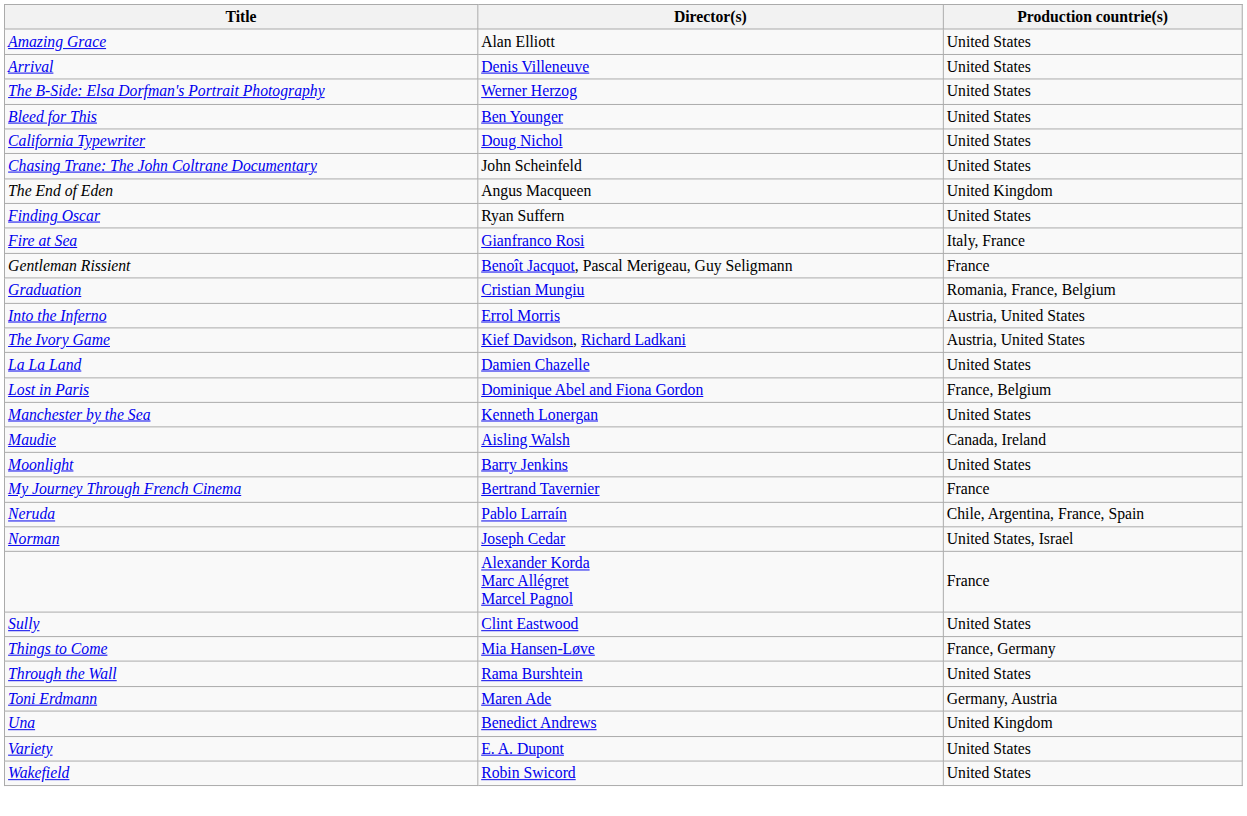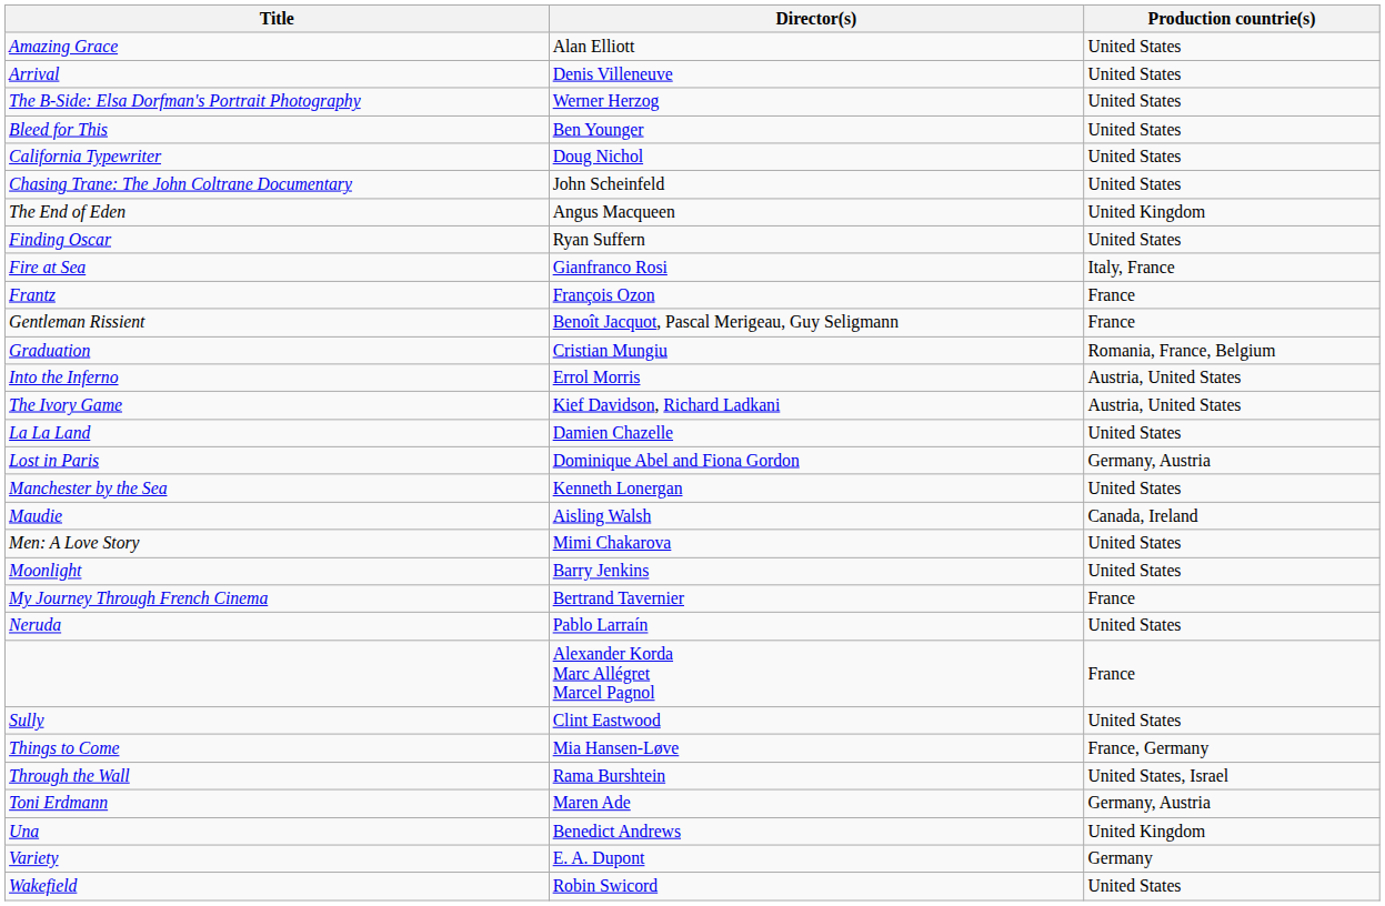 <table class="sortable wikitable" style="width:100%; margin-bottom:4px" cellpadding="5">
 <tr>
 <th scope="col">Title</th>
 <th scope="col">Director(s)</th>
 <th scope="col">Production countrie(s)</th>
 </tr>
 <tr>
 <td><em><a href='#'>Amazing Grace</a></em></td>
 <td>Alan Elliott</td>
 <td>United States</td>
 </tr>
 <tr>
 <td><em><a href='#'>Arrival</a></em></td>
 <td><a href='#'>Denis Villeneuve</a></td>
 <td>United States</td>
 </tr>
 <tr>
 <td><em><a href='#'>The B-Side: Elsa Dorfman's Portrait Photography</a></em></td>
 <td><a href='#'>Werner Herzog</a></td>
 <td>United States</td>
 </tr>
 <tr>
 <td><em><a href='#'>Bleed for This</a></em></td>
 <td><a href='#'>Ben Younger</a></td>
 <td>United States</td>
 </tr>
 <tr>
 <td><em><a href='#'>California Typewriter</a></em></td>
 <td><a href='#'>Doug Nichol</a></td>
 <td>United States</td>
 </tr>
 <tr>
 <td><em><a href='#'>Chasing Trane: The John Coltrane Documentary</a></em></td>
 <td>John Scheinfeld</td>
 <td>United States</td>
 </tr>
 <tr>
 <td><em>The End of Eden</em></td>
 <td>Angus Macqueen</td>
 <td>United Kingdom</td>
 </tr>
 <tr>
 <td><em><a href='#'>Finding Oscar</a></em></td>
 <td>Ryan Suffern</td>
 <td>United States</td>
 </tr>
 <tr>
 <td><em><a href='#'>Fire at Sea</a></em></td>
 <td><a href='#'>Gianfranco Rosi</a></td>
 <td>Italy, France</td>
 </tr>
 <tr>
+<td><em><a href='#'>Frantz</a></em></td>
+<td><a href='#'>François Ozon</a></td>
+<td>France</td>
+</tr>
+<tr>
 <td><em>Gentleman Rissient</em></td>
 <td><a href='#'>Benoît Jacquot</a>, Pascal Merigeau, Guy Seligmann</td>
 <td>France</td>
 </tr>
 <tr>
 <td><em><a href='#'>Graduation</a></em></td>
 <td><a href='#'>Cristian Mungiu</a></td>
 <td>Romania, France, Belgium</td>
 </tr>
 <tr>
 <td><em><a href='#'>Into the Inferno</a></em></td>
 <td><a href='#'>Errol Morris</a></td>
 <td>Austria, United States</td>
 </tr>
 <tr>
 <td><em><a href='#'>The Ivory Game</a></em></td>
 <td><a href='#'>Kief Davidson</a>, <a href='#'>Richard Ladkani</a></td>
 <td>Austria, United States</td>
 </tr>
 <tr>
 <td><em><a href='#'>La La Land</a></em></td>
 <td><a href='#'>Damien Chazelle</a></td>
 <td>United States</td>
 </tr>
 <tr>
 <td><em><a href='#'>Lost in Paris</a></em></td>
 <td><a href='#'>Dominique Abel and Fiona Gordon</a></td>
-<td>France, Belgium</td>
+<td>Germany, Austria</td>
 </tr>
 <tr>
 <td><em><a href='#'>Manchester by the Sea</a></em></td>
 <td><a href='#'>Kenneth Lonergan</a></td>
 <td>United States</td>
 </tr>
 <tr>
 <td><em><a href='#'>Maudie</a></em></td>
 <td><a href='#'>Aisling Walsh</a></td>
 <td>Canada, Ireland</td>
+</tr>
+<tr>
+<td><em>Men: A Love Story</em></td>
+<td><a href='#'>Mimi Chakarova</a></td>
+<td>United States</td>
 </tr>
 <tr>
 <td><em><a href='#'>Moonlight</a></em></td>
 <td><a href='#'>Barry Jenkins</a></td>
 <td>United States</td>
 </tr>
 <tr>
 <td><em><a href='#'>My Journey Through French Cinema</a></em></td>
 <td><a href='#'>Bertrand Tavernier</a></td>
 <td>France</td>
 </tr>
 <tr>
 <td><em><a href='#'>Neruda</a></em></td>
 <td><a href='#'>Pablo Larraín</a></td>
-<td>Chile, Argentina, France, Spain</td>
-</tr>
-<tr>
-<td><em><a href='#'>Norman</a></em></td>
-<td><a href='#'>Joseph Cedar</a></td>
-<td>United States, Israel</td>
+<td>United States</td>
 </tr>
 <tr>
 <td></td>
 <td><a href='#'>Alexander Korda</a><br><a href='#'>Marc Allégret</a><br><a href='#'>Marcel Pagnol</a></td>
 <td>France</td>
 </tr>
 <tr>
 <td><em><a href='#'>Sully</a></em></td>
 <td><a href='#'>Clint Eastwood</a></td>
 <td>United States</td>
 </tr>
 <tr>
 <td><em><a href='#'>Things to Come</a></em></td>
 <td><a href='#'>Mia Hansen-Løve</a></td>
 <td>France, Germany</td>
 </tr>
 <tr>
 <td><em><a href='#'>Through the Wall</a></em></td>
 <td><a href='#'>Rama Burshtein</a></td>
-<td>United States</td>
+<td>United States, Israel</td>
 </tr>
 <tr>
 <td><em><a href='#'>Toni Erdmann</a></em></td>
 <td><a href='#'>Maren Ade</a></td>
 <td>Germany, Austria</td>
 </tr>
 <tr>
 <td><em><a href='#'>Una</a></em></td>
 <td><a href='#'>Benedict Andrews</a></td>
 <td>United Kingdom</td>
 </tr>
 <tr>
 <td><em><a href='#'>Variety</a></em></td>
 <td><a href='#'>E. A. Dupont</a></td>
-<td>United States</td>
+<td>Germany</td>
 </tr>
 <tr>
 <td><em><a href='#'>Wakefield</a></em></td>
 <td><a href='#'>Robin Swicord</a></td>
 <td>United States</td>
 </tr>
 </table>
